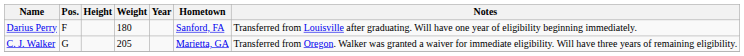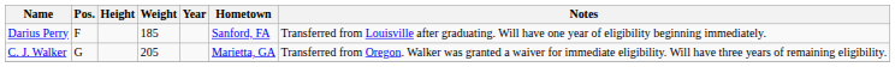 <table class="wikitable sortable" border="1">
 <tr>
 <th>Name</th>
 <th>Pos.</th>
 <th>Height</th>
 <th>Weight</th>
 <th>Year</th>
 <th>Hometown</th>
 <th class="unsortable">Notes</th>
 </tr>
 <tr>
 <td><a href='#'>Darius Perry</a></td>
 <td>F</td>
 <td></td>
-<td>180</td>
+<td>185</td>
 <td></td>
 <td><a href='#'>Sanford, FA</a></td>
 <td>Transferred from <a href='#'>Louisville</a> after graduating. Will have one year of eligibility beginning immediately.</td>
 </tr>
 <tr>
 <td><a href='#'>C. J. Walker</a></td>
 <td>G</td>
 <td></td>
 <td>205</td>
 <td></td>
 <td><a href='#'>Marietta, GA</a></td>
 <td>Transferred from <a href='#'>Oregon</a>. Walker was granted a waiver for immediate eligibility. Will have three years of remaining eligibility.</td>
 </tr>
 <tr>
 </tr>
 </table>
